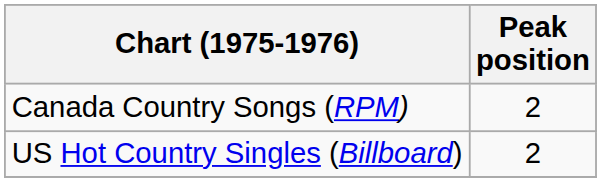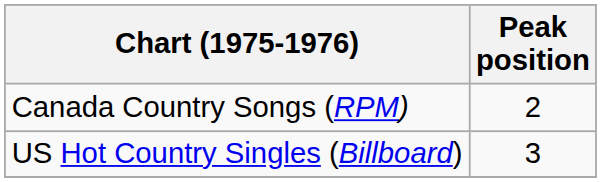 <table class="wikitable sortable">
 <tr>
 <th align="left">Chart (1975-1976)</th>
 <th align="center">Peak<br>position</th>
 </tr>
 <tr>
 <td align="left">Canada Country Songs (<em><a href='#'>RPM</a>)</em></td>
 <td align="center">2</td>
 </tr>
 <tr>
 <td align="left">US <a href='#'>Hot Country Singles</a> (<em><a href='#'>Billboard</a></em>)</td>
-<td align="center">2</td>
+<td align="center">3</td>
 </tr>
 <tr>
 </tr>
 </table>
